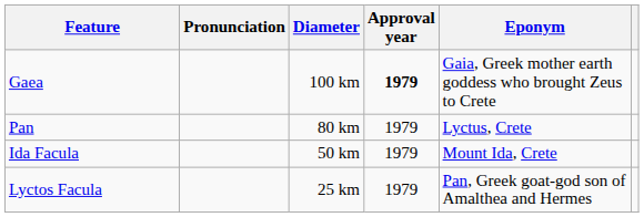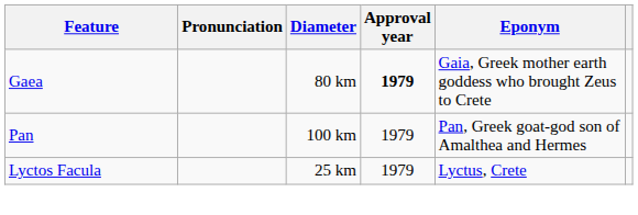 <table class="wikitable">
 <tr>
 <th style="width:10em"><a href='#'>Feature</a></th>
 <th>Pronunciation</th>
 <th><a href='#'>Diameter</a></th>
 <th>Approval<br>year</th>
 <th><a href='#'>Eponym</a></th>
 <th></th>
 </tr>
 <tr>
 <td><a href='#'>Gaea</a></td>
 <td></td>
-<td align=right>100 km</td>
+<td align=right>80 km</td>
 <td align=center><strong>1979</strong></td>
 <td><a href='#'>Gaia</a>, Greek mother earth goddess who brought Zeus to Crete</td>
 <td></td>
 </tr>
 <tr>
 <td><a href='#'>Pan</a></td>
 <td></td>
-<td align=right>80 km</td>
+<td align=right>100 km</td>
 <td align=center>1979</td>
-<td><a href='#'>Lyctus</a>, <a href='#'>Crete</a></td>
-<td></td>
-</tr>
-<tr>
-<td><a href='#'>Ida Facula</a></td>
-<td></td>
-<td align=right>50 km</td>
-<td align=center>1979</td>
-<td><a href='#'>Mount Ida</a>, <a href='#'>Crete</a></td>
+<td><a href='#'>Pan</a>, Greek goat-god son of Amalthea and Hermes</td>
 <td></td>
 </tr>
 <tr>
 <td><a href='#'>Lyctos Facula</a></td>
 <td></td>
 <td align=right>25 km</td>
 <td align=center>1979</td>
-<td><a href='#'>Pan</a>, Greek goat-god son of Amalthea and Hermes</td>
+<td><a href='#'>Lyctus</a>, <a href='#'>Crete</a></td>
 <td></td>
 </tr>
 </table>
